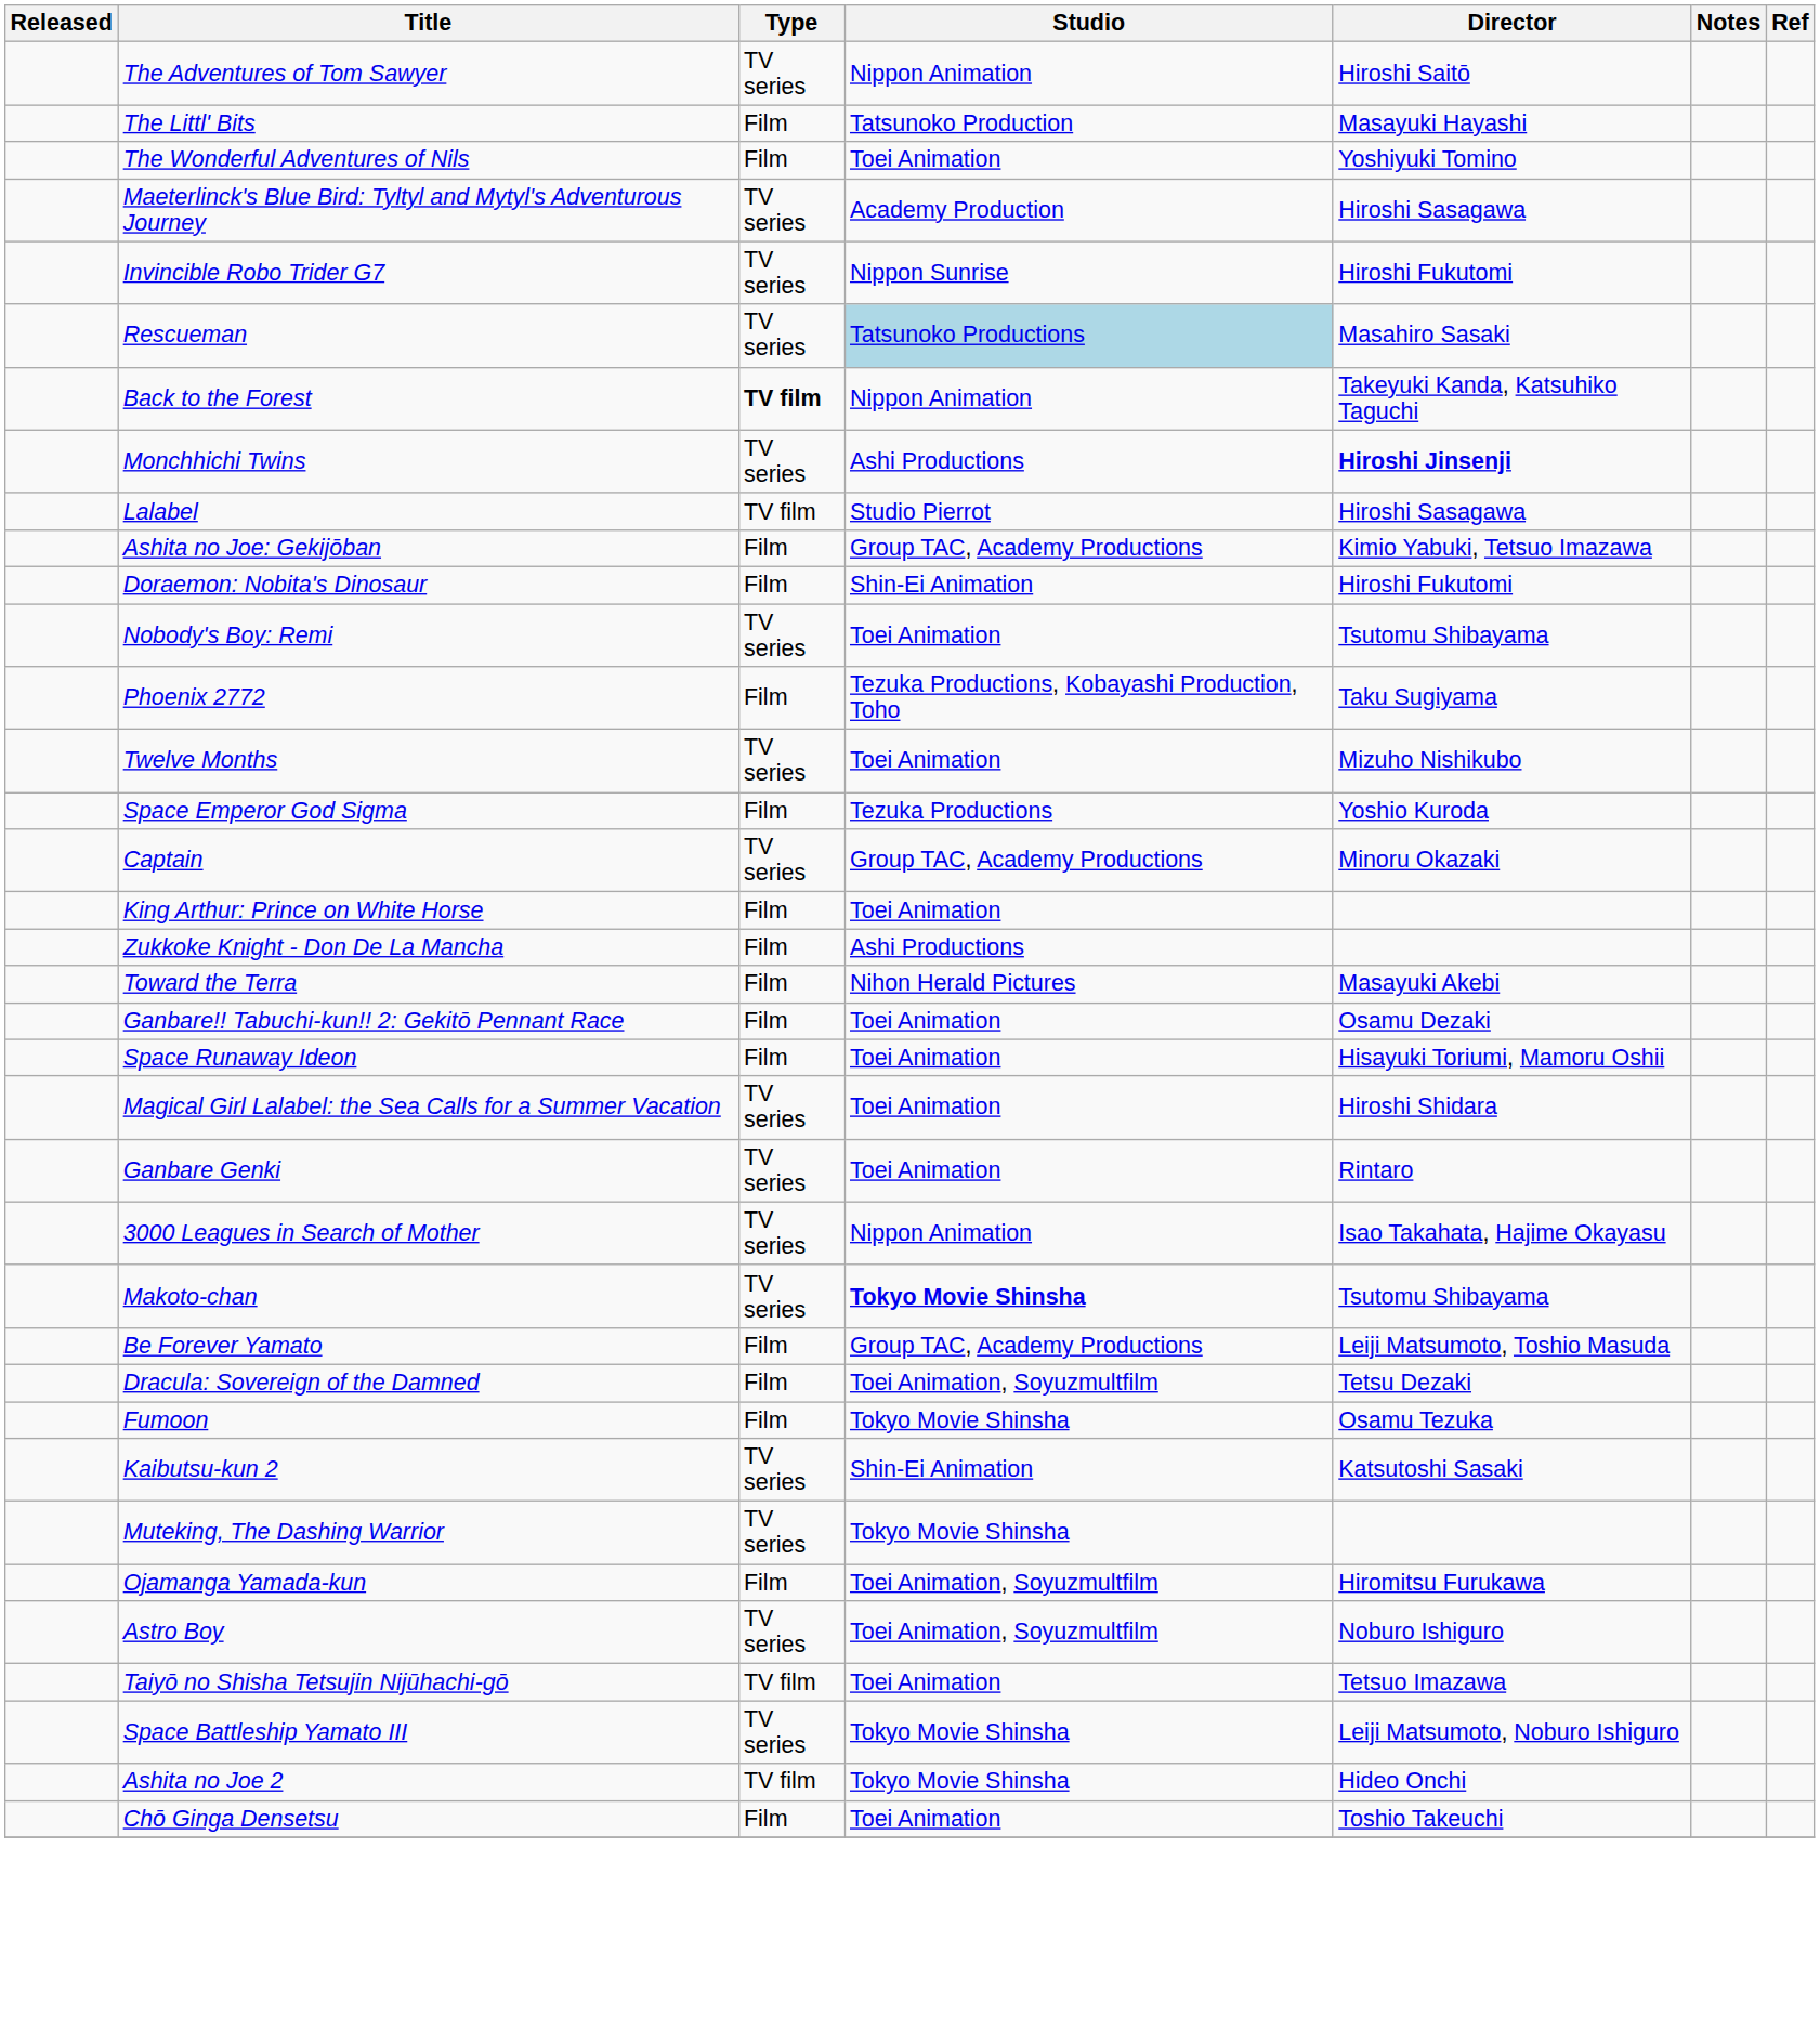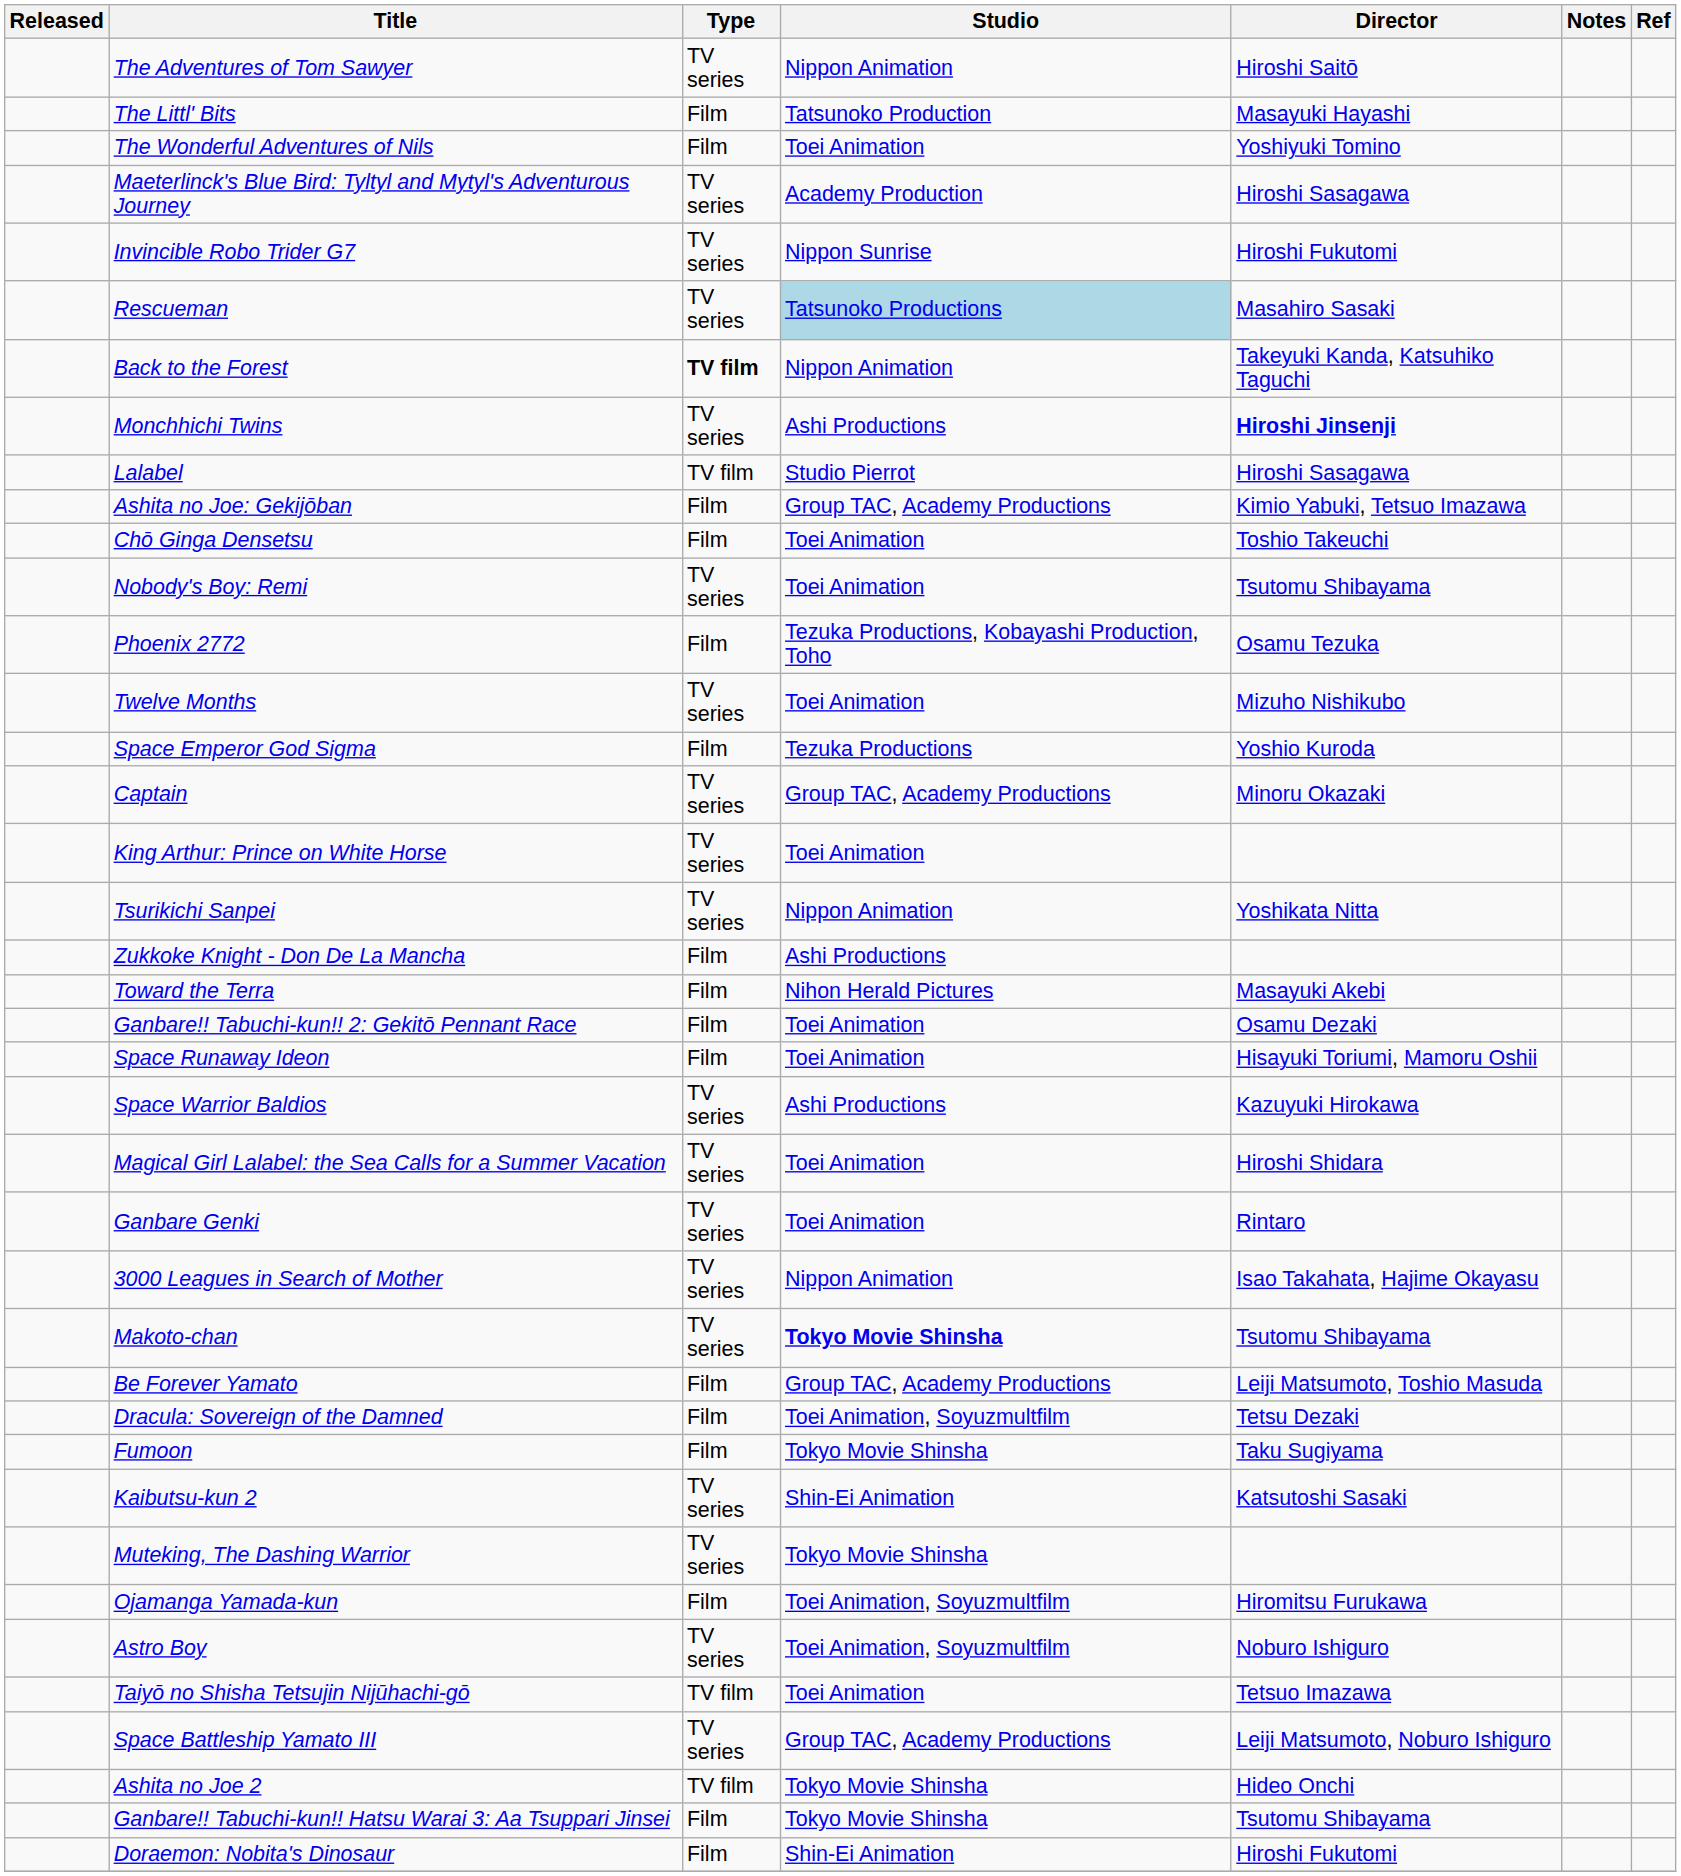 <table class="wikitable sortable" border="1">
 <tr>
 <th>Released</th>
 <th>Title</th>
 <th>Type</th>
 <th>Studio</th>
 <th>Director</th>
 <th>Notes</th>
 <th>Ref</th>
 </tr>
 <tr>
 <td></td>
 <td><em><a href='#'>The Adventures of Tom Sawyer</a></em></td>
 <td>TV series</td>
 <td><a href='#'>Nippon Animation</a></td>
 <td><a href='#'>Hiroshi Saitō</a></td>
 <td></td>
 <td></td>
 </tr>
 <tr>
 <td></td>
 <td><em><a href='#'>The Littl' Bits</a></em></td>
 <td>Film</td>
 <td><a href='#'>Tatsunoko Production</a></td>
 <td><a href='#'>Masayuki Hayashi</a></td>
 <td></td>
 <td></td>
 </tr>
 <tr>
 <td></td>
 <td><em><a href='#'>The Wonderful Adventures of Nils</a></em></td>
 <td>Film</td>
 <td><a href='#'>Toei Animation</a></td>
 <td><a href='#'>Yoshiyuki Tomino</a></td>
 <td></td>
 <td></td>
 </tr>
 <tr>
 <td></td>
 <td><em><a href='#'>Maeterlinck's Blue Bird: Tyltyl and Mytyl's Adventurous Journey</a></em></td>
 <td>TV series</td>
 <td><a href='#'>Academy Production</a></td>
 <td><a href='#'>Hiroshi Sasagawa</a></td>
 <td></td>
 <td></td>
 </tr>
 <tr>
 <td></td>
 <td><em><a href='#'>Invincible Robo Trider G7</a></em></td>
 <td>TV series</td>
 <td><a href='#'>Nippon Sunrise</a></td>
 <td><a href='#'>Hiroshi Fukutomi</a></td>
 <td></td>
 <td></td>
 </tr>
 <tr>
 <td></td>
 <td><em><a href='#'>Rescueman</a></em></td>
 <td>TV series</td>
 <td style="background: lightblue;"><a href='#'>Tatsunoko Productions</a></td>
 <td><a href='#'>Masahiro Sasaki</a></td>
 <td></td>
 <td></td>
 </tr>
 <tr>
 <td></td>
 <td><em><a href='#'>Back to the Forest</a></em></td>
 <td><strong>TV film</strong></td>
 <td><a href='#'>Nippon Animation</a></td>
 <td><a href='#'>Takeyuki Kanda</a>, <a href='#'>Katsuhiko Taguchi</a></td>
 <td></td>
 <td></td>
 </tr>
 <tr>
 <td></td>
 <td><em><a href='#'>Monchhichi Twins</a></em></td>
 <td>TV series</td>
 <td><a href='#'>Ashi Productions</a></td>
 <td><strong><a href='#'>Hiroshi Jinsenji</a></strong></td>
 <td></td>
 <td></td>
 </tr>
 <tr>
 <td></td>
 <td><em><a href='#'>Lalabel</a></em></td>
 <td>TV film</td>
 <td><a href='#'>Studio Pierrot</a></td>
 <td><a href='#'>Hiroshi Sasagawa</a></td>
 <td></td>
 <td></td>
 </tr>
 <tr>
 <td></td>
 <td><em><a href='#'>Ashita no Joe: Gekijōban</a></em></td>
 <td>Film</td>
 <td><a href='#'>Group TAC</a>, <a href='#'>Academy Productions</a></td>
 <td><a href='#'>Kimio Yabuki</a>, <a href='#'>Tetsuo Imazawa</a></td>
 <td></td>
 <td></td>
 </tr>
 <tr>
 <td></td>
-<td><em><a href='#'>Doraemon: Nobita's Dinosaur</a></em></td>
+<td><em><a href='#'>Chō Ginga Densetsu</a></em></td>
 <td>Film</td>
-<td><a href='#'>Shin-Ei Animation</a></td>
-<td><a href='#'>Hiroshi Fukutomi</a></td>
+<td><a href='#'>Toei Animation</a></td>
+<td><a href='#'>Toshio Takeuchi</a></td>
 <td></td>
 <td></td>
 </tr>
 <tr>
 <td></td>
 <td><em><a href='#'>Nobody's Boy: Remi</a></em></td>
 <td>TV series</td>
 <td><a href='#'>Toei Animation</a></td>
 <td><a href='#'>Tsutomu Shibayama</a></td>
 <td></td>
 <td></td>
 </tr>
 <tr>
 <td></td>
 <td><em><a href='#'>Phoenix 2772</a></em></td>
 <td>Film</td>
 <td><a href='#'>Tezuka Productions</a>, <a href='#'>Kobayashi Production</a>, <a href='#'>Toho</a></td>
-<td><a href='#'>Taku Sugiyama</a></td>
+<td><a href='#'>Osamu Tezuka</a></td>
 <td></td>
 <td></td>
 </tr>
 <tr>
 <td></td>
 <td><em><a href='#'>Twelve Months</a></em></td>
 <td>TV series</td>
 <td><a href='#'>Toei Animation</a></td>
 <td><a href='#'>Mizuho Nishikubo</a></td>
 <td></td>
 <td></td>
 </tr>
 <tr>
 <td></td>
 <td><em><a href='#'>Space Emperor God Sigma</a></em></td>
 <td>Film</td>
 <td><a href='#'>Tezuka Productions</a></td>
 <td><a href='#'>Yoshio Kuroda</a></td>
 <td></td>
 <td></td>
 </tr>
 <tr>
 <td></td>
 <td><em><a href='#'>Captain</a></em></td>
 <td>TV series</td>
 <td><a href='#'>Group TAC</a>, <a href='#'>Academy Productions</a></td>
 <td><a href='#'>Minoru Okazaki</a></td>
 <td></td>
 <td></td>
 </tr>
 <tr>
 <td></td>
 <td><em><a href='#'>King Arthur: Prince on White Horse</a></em></td>
-<td>Film</td>
+<td>TV series</td>
 <td><a href='#'>Toei Animation</a></td>
 <td></td>
+<td></td>
+<td></td>
+</tr>
+<tr>
+<td></td>
+<td><em><a href='#'>Tsurikichi Sanpei</a></em></td>
+<td>TV series</td>
+<td><a href='#'>Nippon Animation</a></td>
+<td><a href='#'>Yoshikata Nitta</a></td>
 <td></td>
 <td></td>
 </tr>
 <tr>
 <td></td>
 <td><em><a href='#'>Zukkoke Knight - Don De La Mancha</a></em></td>
 <td>Film</td>
 <td><a href='#'>Ashi Productions</a></td>
 <td></td>
 <td></td>
 <td></td>
 </tr>
 <tr>
 <td></td>
 <td><em><a href='#'>Toward the Terra</a></em></td>
 <td>Film</td>
 <td><a href='#'>Nihon Herald Pictures</a></td>
 <td><a href='#'>Masayuki Akebi</a></td>
 <td></td>
 <td></td>
 </tr>
 <tr>
 <td></td>
 <td><em><a href='#'>Ganbare!! Tabuchi-kun!! 2: Gekitō Pennant Race</a></em></td>
 <td>Film</td>
 <td><a href='#'>Toei Animation</a></td>
 <td><a href='#'>Osamu Dezaki</a></td>
 <td></td>
 <td></td>
 </tr>
 <tr>
 <td></td>
 <td><em><a href='#'>Space Runaway Ideon</a></em></td>
 <td>Film</td>
 <td><a href='#'>Toei Animation</a></td>
 <td><a href='#'>Hisayuki Toriumi</a>, <a href='#'>Mamoru Oshii</a></td>
+<td></td>
+<td></td>
+</tr>
+<tr>
+<td></td>
+<td><em><a href='#'>Space Warrior Baldios</a></em></td>
+<td>TV series</td>
+<td><a href='#'>Ashi Productions</a></td>
+<td><a href='#'>Kazuyuki Hirokawa</a></td>
 <td></td>
 <td></td>
 </tr>
 <tr>
 <td></td>
 <td><em><a href='#'>Magical Girl Lalabel: the Sea Calls for a Summer Vacation</a></em></td>
 <td>TV series</td>
 <td><a href='#'>Toei Animation</a></td>
 <td><a href='#'>Hiroshi Shidara</a></td>
 <td></td>
 <td></td>
 </tr>
 <tr>
 <td></td>
 <td><em><a href='#'>Ganbare Genki</a></em></td>
 <td>TV series</td>
 <td><a href='#'>Toei Animation</a></td>
 <td><a href='#'>Rintaro</a></td>
 <td></td>
 <td></td>
 </tr>
 <tr>
 <td></td>
 <td><em><a href='#'>3000 Leagues in Search of Mother</a></em></td>
 <td>TV series</td>
 <td><a href='#'>Nippon Animation</a></td>
 <td><a href='#'>Isao Takahata</a>, <a href='#'>Hajime Okayasu</a></td>
 <td></td>
 <td></td>
 </tr>
 <tr>
 <td></td>
 <td><em><a href='#'>Makoto-chan</a></em></td>
 <td>TV series</td>
 <td><strong><a href='#'>Tokyo Movie Shinsha</a></strong></td>
 <td><a href='#'>Tsutomu Shibayama</a></td>
 <td></td>
 <td></td>
 </tr>
 <tr>
 <td></td>
 <td><em><a href='#'>Be Forever Yamato</a></em></td>
 <td>Film</td>
 <td><a href='#'>Group TAC</a>, <a href='#'>Academy Productions</a></td>
 <td><a href='#'>Leiji Matsumoto</a>, <a href='#'>Toshio Masuda</a></td>
 <td></td>
 <td></td>
 </tr>
 <tr>
 <td></td>
 <td><em><a href='#'>Dracula: Sovereign of the Damned</a></em></td>
 <td>Film</td>
 <td><a href='#'>Toei Animation</a>, <a href='#'>Soyuzmultfilm</a></td>
 <td><a href='#'>Tetsu Dezaki</a></td>
 <td></td>
 <td></td>
 </tr>
 <tr>
 <td></td>
 <td><em><a href='#'>Fumoon</a></em></td>
 <td>Film</td>
 <td><a href='#'>Tokyo Movie Shinsha</a></td>
-<td><a href='#'>Osamu Tezuka</a></td>
+<td><a href='#'>Taku Sugiyama</a></td>
 <td></td>
 <td></td>
 </tr>
 <tr>
 <td></td>
 <td><em><a href='#'>Kaibutsu-kun 2</a></em></td>
 <td>TV series</td>
 <td><a href='#'>Shin-Ei Animation</a></td>
 <td><a href='#'>Katsutoshi Sasaki</a></td>
 <td></td>
 <td></td>
 </tr>
 <tr>
 <td></td>
 <td><em><a href='#'>Muteking, The Dashing Warrior</a></em></td>
 <td>TV series</td>
 <td><a href='#'>Tokyo Movie Shinsha</a></td>
 <td></td>
 <td></td>
 <td></td>
 </tr>
 <tr>
 <td></td>
 <td><em><a href='#'>Ojamanga Yamada-kun</a></em></td>
 <td>Film</td>
 <td><a href='#'>Toei Animation</a>, <a href='#'>Soyuzmultfilm</a></td>
 <td><a href='#'>Hiromitsu Furukawa</a></td>
 <td></td>
 <td></td>
 </tr>
 <tr>
 <td></td>
 <td><em><a href='#'>Astro Boy</a></em></td>
 <td>TV series</td>
 <td><a href='#'>Toei Animation</a>, <a href='#'>Soyuzmultfilm</a></td>
 <td><a href='#'>Noburo Ishiguro</a></td>
 <td></td>
 <td></td>
 </tr>
 <tr>
 <td></td>
 <td><em><a href='#'>Taiyō no Shisha Tetsujin Nijūhachi-gō</a></em></td>
 <td>TV film</td>
 <td><a href='#'>Toei Animation</a></td>
 <td><a href='#'>Tetsuo Imazawa</a></td>
 <td></td>
 <td></td>
 </tr>
 <tr>
 <td></td>
 <td><em><a href='#'>Space Battleship Yamato III</a></em></td>
 <td>TV series</td>
-<td><a href='#'>Tokyo Movie Shinsha</a></td>
+<td><a href='#'>Group TAC</a>, <a href='#'>Academy Productions</a></td>
 <td><a href='#'>Leiji Matsumoto</a>, <a href='#'>Noburo Ishiguro</a></td>
 <td></td>
 <td></td>
 </tr>
 <tr>
 <td></td>
 <td><em><a href='#'>Ashita no Joe 2</a></em></td>
 <td>TV film</td>
 <td><a href='#'>Tokyo Movie Shinsha</a></td>
 <td><a href='#'>Hideo Onchi</a></td>
 <td></td>
 <td></td>
 </tr>
 <tr>
 <td></td>
-<td><em><a href='#'>Chō Ginga Densetsu</a></em></td>
+<td><em><a href='#'>Ganbare!! Tabuchi-kun!! Hatsu Warai 3: Aa Tsuppari Jinsei</a></em></td>
 <td>Film</td>
-<td><a href='#'>Toei Animation</a></td>
-<td><a href='#'>Toshio Takeuchi</a></td>
+<td><a href='#'>Tokyo Movie Shinsha</a></td>
+<td><a href='#'>Tsutomu Shibayama</a></td>
+<td></td>
+<td></td>
+</tr>
+<tr>
+<td></td>
+<td><em><a href='#'>Doraemon: Nobita's Dinosaur</a></em></td>
+<td>Film</td>
+<td><a href='#'>Shin-Ei Animation</a></td>
+<td><a href='#'>Hiroshi Fukutomi</a></td>
 <td></td>
 <td></td>
 </tr>
 <tr>
 </tr>
 </table>
